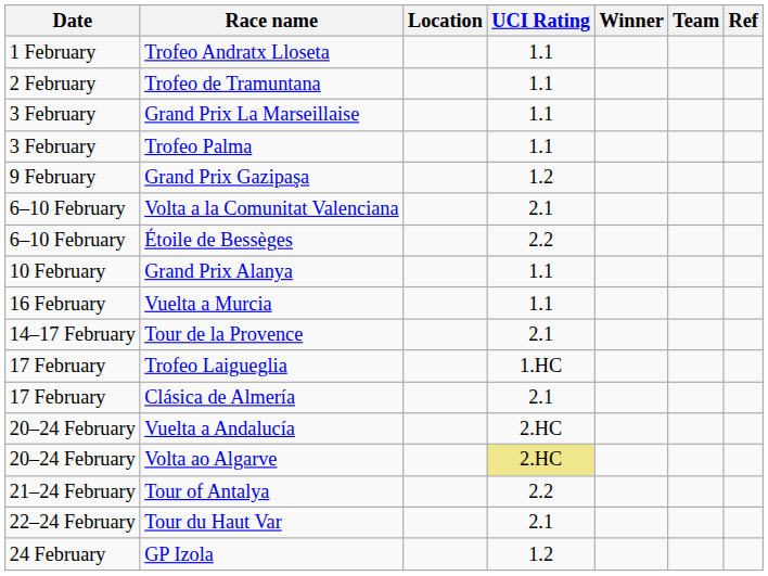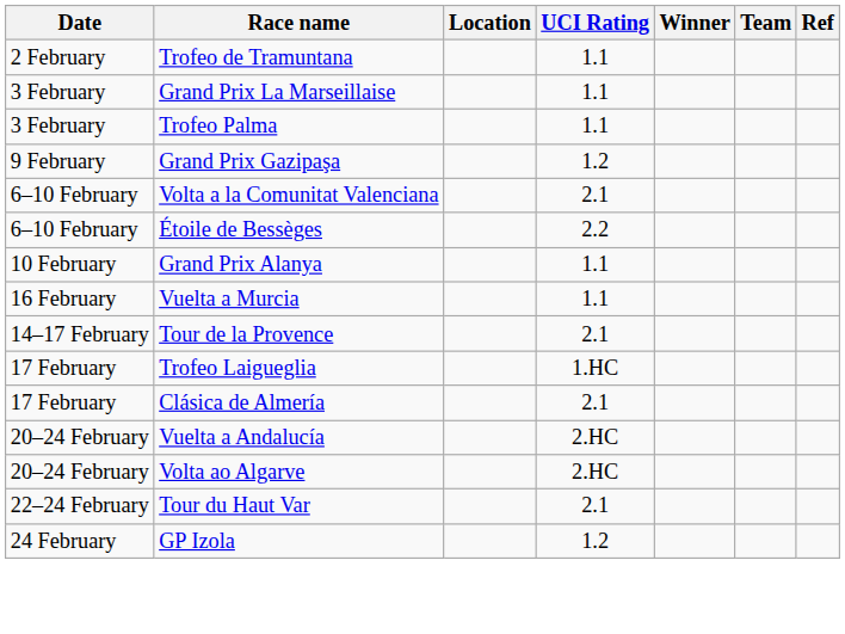 <table class="wikitable sortable">
 <tr>
 <th>Date</th>
 <th>Race name</th>
 <th>Location</th>
 <th><a href='#'>UCI Rating</a></th>
 <th>Winner</th>
 <th>Team</th>
 <th>Ref</th>
-</tr>
-<tr>
-<td>1 February</td>
-<td><a href='#'>Trofeo Andratx Lloseta</a></td>
-<td></td>
-<td align=center>1.1</td>
-<td></td>
-<td></td>
-<td align=center></td>
 </tr>
 <tr>
 <td>2 February</td>
 <td><a href='#'>Trofeo de Tramuntana</a></td>
 <td></td>
 <td align=center>1.1</td>
 <td></td>
 <td></td>
 <td align=center></td>
 </tr>
 <tr>
 <td>3 February</td>
 <td><a href='#'>Grand Prix La Marseillaise</a></td>
 <td></td>
 <td align=center>1.1</td>
 <td></td>
 <td></td>
 <td align=center></td>
 </tr>
 <tr>
 <td>3 February</td>
 <td><a href='#'>Trofeo Palma</a></td>
 <td></td>
 <td align=center>1.1</td>
 <td></td>
 <td></td>
 <td align=center></td>
 </tr>
 <tr>
 <td>9 February</td>
 <td><a href='#'>Grand Prix Gazipaşa</a></td>
 <td></td>
 <td align=center>1.2</td>
 <td></td>
 <td></td>
 <td align=center></td>
 </tr>
 <tr>
 <td>6–10 February</td>
 <td><a href='#'>Volta a la Comunitat Valenciana</a></td>
 <td></td>
 <td align=center>2.1</td>
 <td></td>
 <td></td>
 <td align=center></td>
 </tr>
 <tr>
 <td>6–10 February</td>
 <td><a href='#'>Étoile de Bessèges</a></td>
 <td></td>
 <td align=center>2.2</td>
 <td></td>
 <td></td>
 <td align=center></td>
 </tr>
 <tr>
 <td>10 February</td>
 <td><a href='#'>Grand Prix Alanya</a></td>
 <td></td>
 <td align=center>1.1</td>
 <td></td>
 <td></td>
 <td align=center></td>
 </tr>
 <tr>
 <td>16 February</td>
 <td><a href='#'>Vuelta a Murcia</a></td>
 <td></td>
 <td align=center>1.1</td>
 <td></td>
 <td></td>
 <td align=center></td>
 </tr>
 <tr>
 <td>14–17 February</td>
 <td><a href='#'>Tour de la Provence</a></td>
 <td></td>
 <td align=center>2.1</td>
 <td></td>
 <td></td>
 <td align=center></td>
 </tr>
 <tr>
 <td>17 February</td>
 <td><a href='#'>Trofeo Laigueglia</a></td>
 <td></td>
 <td align=center>1.HC</td>
 <td></td>
 <td></td>
 <td align=center></td>
 </tr>
 <tr>
 <td>17 February</td>
 <td><a href='#'>Clásica de Almería</a></td>
 <td></td>
 <td align=center>2.1</td>
 <td></td>
 <td></td>
 <td align=center></td>
 </tr>
 <tr>
 <td>20–24 February</td>
 <td><a href='#'>Vuelta a Andalucía</a></td>
 <td></td>
 <td align=center>2.HC</td>
 <td></td>
 <td></td>
 <td align=center></td>
 </tr>
 <tr>
 <td>20–24 February</td>
 <td><a href='#'>Volta ao Algarve</a></td>
 <td></td>
-<td align=center style="background: khaki;">2.HC</td>
-<td></td>
-<td></td>
-<td align=center></td>
-</tr>
-<tr>
-<td>21–24 February</td>
-<td><a href='#'>Tour of Antalya</a></td>
-<td></td>
-<td align=center>2.2</td>
+<td align=center>2.HC</td>
 <td></td>
 <td></td>
 <td align=center></td>
 </tr>
 <tr>
 <td>22–24 February</td>
 <td><a href='#'>Tour du Haut Var</a></td>
 <td></td>
 <td align=center>2.1</td>
 <td></td>
 <td></td>
 <td align=center></td>
 </tr>
 <tr>
 <td>24 February</td>
 <td><a href='#'>GP Izola</a></td>
 <td></td>
 <td align=center>1.2</td>
 <td></td>
 <td></td>
 <td align=center></td>
 </tr>
 </table>
